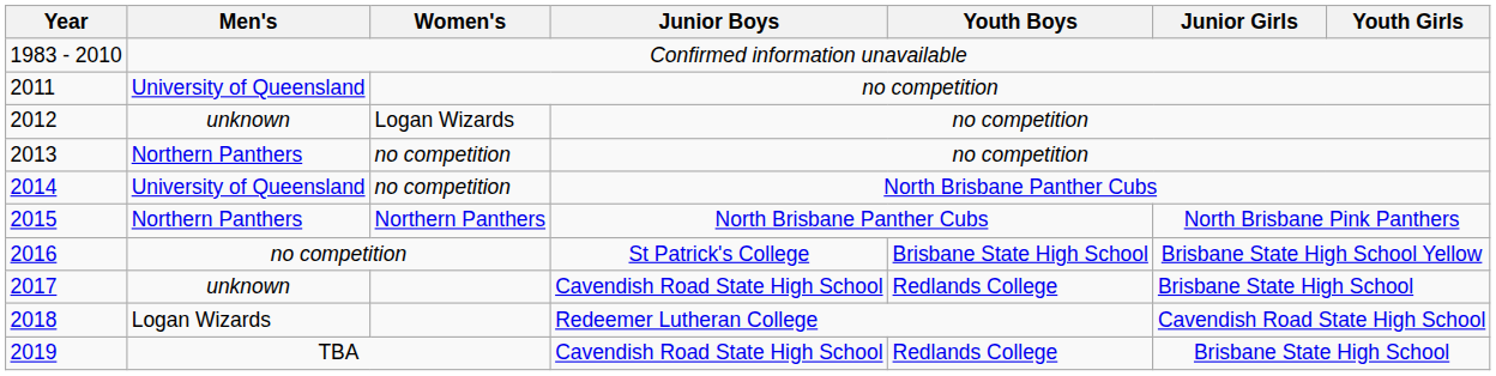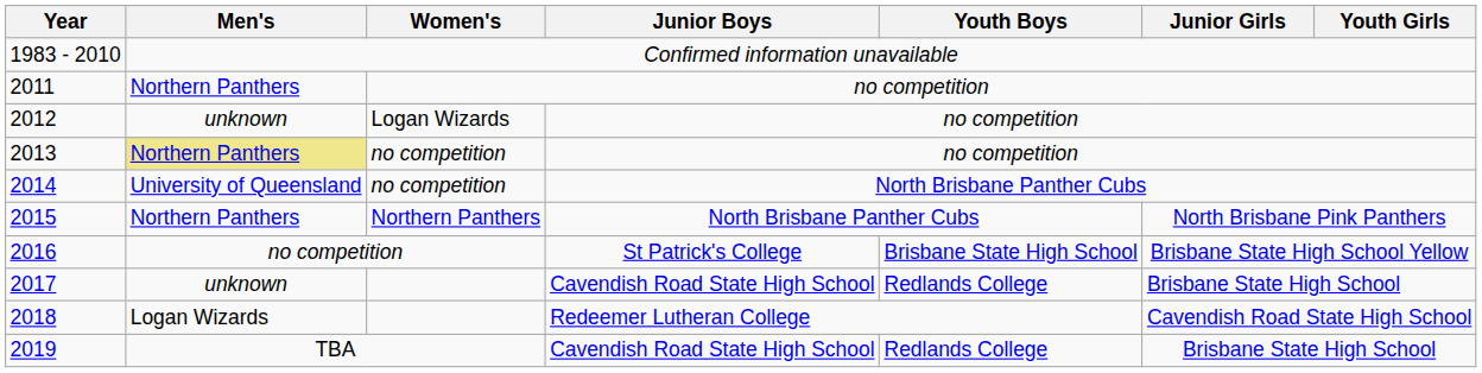 <table class="wikitable" font-size: 90%;>
 <tr>
 <th>Year</th>
 <th>Men's</th>
 <th>Women's</th>
 <th>Junior Boys</th>
 <th>Youth Boys</th>
 <th>Junior Girls</th>
 <th>Youth Girls</th>
 </tr>
 <tr valign="top">
 <td>1983 - 2010</td>
 <td colspan=6 style="text-align:center;"><em>Confirmed information unavailable</em></td>
 </tr>
 <tr>
 <td>2011</td>
-<td><a href='#'>University of Queensland</a></td>
+<td><a href='#'>Northern Panthers</a></td>
 <td colspan=5 style="text-align:center;"><em>no competition</em></td>
 </tr>
 <tr>
 <td>2012</td>
 <td style="text-align:center;"><em>unknown</em></td>
 <td>Logan Wizards</td>
 <td colspan=4 style="text-align:center;"><em>no competition</em></td>
 </tr>
 <tr>
 <td>2013</td>
-<td><a href='#'>Northern Panthers</a></td>
+<td style="background: khaki;"><a href='#'>Northern Panthers</a></td>
 <td><em>no competition</em></td>
 <td colspan=4 style="text-align:center;"><em>no competition</em></td>
 </tr>
 <tr>
 <td><a href='#'>2014</a></td>
 <td><a href='#'>University of Queensland</a></td>
 <td><em>no competition</em></td>
 <td colspan=4 style="text-align:center;"><a href='#'>North Brisbane Panther Cubs</a></td>
 </tr>
 <tr>
 <td><a href='#'>2015</a></td>
 <td><a href='#'>Northern Panthers</a></td>
 <td><a href='#'>Northern Panthers</a></td>
 <td colspan=2 style="text-align:center;"><a href='#'>North Brisbane Panther Cubs</a></td>
 <td colspan=2 style="text-align:center;"><a href='#'>North Brisbane Pink Panthers</a></td>
 </tr>
 <tr>
 <td><a href='#'>2016</a></td>
 <td colspan=2 style="text-align:center;"><em>no competition</em></td>
 <td style="text-align:center;"><a href='#'>St Patrick's College</a></td>
 <td><a href='#'>Brisbane State High School</a></td>
 <td colspan="2" style="text-align:center;"><a href='#'>Brisbane State High School Yellow</a></td>
 </tr>
 <tr>
 <td><a href='#'>2017</a></td>
 <td style="text-align:center;"><em>unknown</em></td>
 <td></td>
 <td><a href='#'>Cavendish Road State High School</a></td>
 <td><a href='#'>Redlands College</a></td>
 <td colspan="2"><a href='#'>Brisbane State High School</a></td>
 </tr>
 <tr>
 <td><a href='#'>2018</a></td>
 <td>Logan Wizards</td>
 <td></td>
 <td colspan="2"><a href='#'>Redeemer Lutheran College</a></td>
 <td colspan="2" style="text-align:center;"><a href='#'>Cavendish Road State High School</a></td>
 </tr>
 <tr>
 <td><a href='#'>2019</a></td>
 <td colspan=2 style="text-align:center;">TBA</td>
 <td><a href='#'>Cavendish Road State High School</a></td>
 <td><a href='#'>Redlands College</a></td>
 <td colspan=2 style="text-align:center;"><a href='#'>Brisbane State High School</a></td>
 </tr>
 </table>
